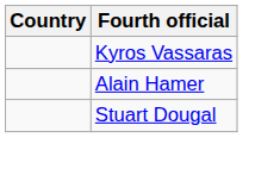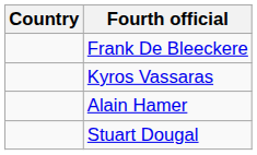 <table class="wikitable">
 <tr>
 <th>Country</th>
 <th>Fourth official</th>
+</tr>
+<tr>
+<td></td>
+<td><a href='#'>Frank De Bleeckere</a></td>
 </tr>
 <tr>
 <td></td>
 <td><a href='#'>Kyros Vassaras</a></td>
 </tr>
 <tr>
 <td></td>
 <td><a href='#'>Alain Hamer</a></td>
 </tr>
 <tr>
 <td></td>
 <td><a href='#'>Stuart Dougal</a></td>
 </tr>
 </table>
